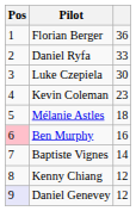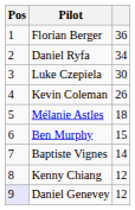 <table class="wikitable" style="font-size: 95%;">
 <tr>
 <th>Pos</th>
 <th>Pilot</th>
 <th></th>
 </tr>
 <tr>
 <td>1</td>
 <td> Florian Berger</td>
 <td align="right">36</td>
 </tr>
 <tr>
 <td>2</td>
 <td> Daniel Ryfa</td>
-<td align="right">33</td>
+<td align="right">34</td>
 </tr>
 <tr>
 <td>3</td>
 <td> Luke Czepiela</td>
 <td align="right">30</td>
 </tr>
 <tr>
 <td>4</td>
 <td> Kevin Coleman</td>
-<td align="right">23</td>
+<td align="right">26</td>
 </tr>
 <tr>
 <td>5</td>
 <td> <a href='#'>Mélanie Astles</a></td>
 <td align="right">18</td>
 </tr>
 <tr>
-<td style="background: pink;">6</td>
+<td>6</td>
 <td> <a href='#'>Ben Murphy</a></td>
-<td align="right">16</td>
+<td align="right">15</td>
 </tr>
 <tr>
 <td>7</td>
 <td> Baptiste Vignes</td>
 <td align="right">14</td>
 </tr>
 <tr>
 <td>8</td>
 <td> Kenny Chiang</td>
 <td align="right">12</td>
 </tr>
 <tr>
 <td style="background: lavender;">9</td>
 <td> Daniel Genevey</td>
 <td align="right">12</td>
 </tr>
 </table>
